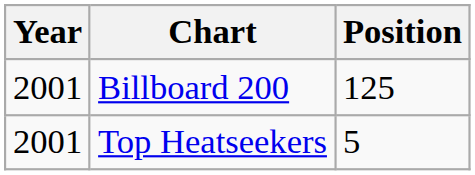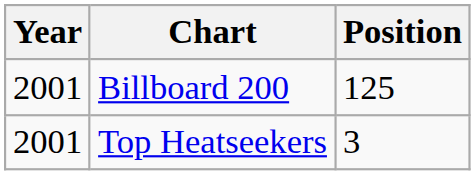 <table class="wikitable">
 <tr>
 <th align="left">Year</th>
 <th align="left">Chart</th>
 <th align="left">Position</th>
 </tr>
 <tr>
 <td align="left">2001</td>
 <td align="left"><a href='#'>Billboard 200</a></td>
 <td align="left">125</td>
 </tr>
 <tr>
 <td align="left">2001</td>
 <td align="left"><a href='#'>Top Heatseekers</a></td>
-<td align="left">5</td>
+<td align="left">3</td>
 </tr>
 </table>
